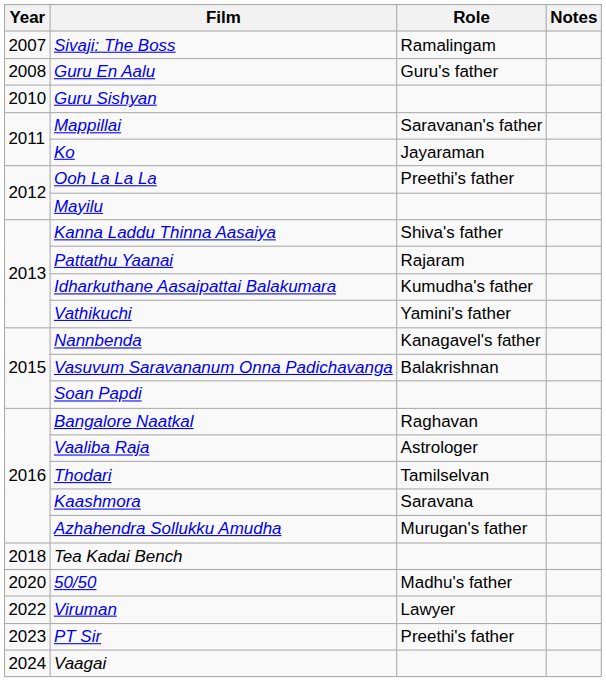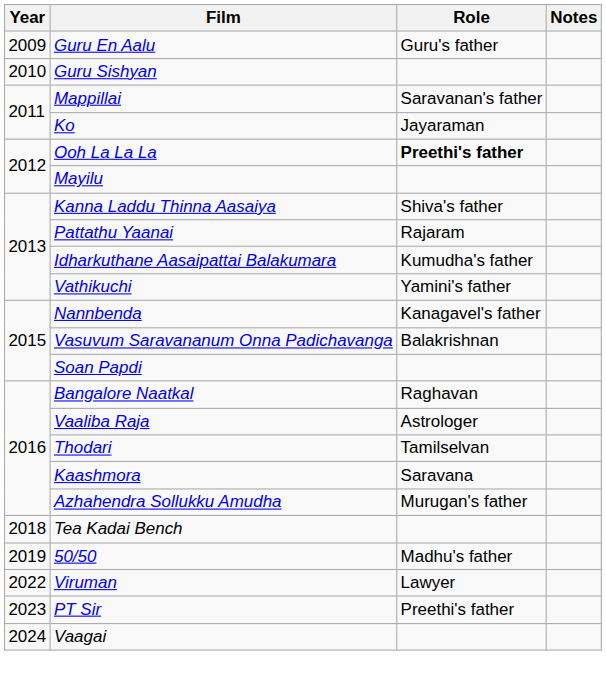 <table class="wikitable sortable">
 <tr>
 <th>Year</th>
 <th>Film</th>
 <th>Role</th>
 <th>Notes</th>
 </tr>
 <tr>
-<td>2007</td>
-<td><em><a href='#'>Sivaji: The Boss</a></em></td>
-<td>Ramalingam</td>
-<td></td>
-</tr>
-<tr>
-<td>2008</td>
+<td>2009</td>
 <td><em><a href='#'>Guru En Aalu</a></em></td>
 <td>Guru's father</td>
 <td></td>
 </tr>
 <tr>
 <td>2010</td>
 <td><em><a href='#'>Guru Sishyan</a></em></td>
 <td></td>
 <td></td>
 </tr>
 <tr>
 <td rowspan="2">2011</td>
 <td><em><a href='#'>Mappillai</a></em></td>
 <td>Saravanan's father</td>
 <td></td>
 </tr>
 <tr>
 <td><em><a href='#'>Ko</a></em></td>
 <td>Jayaraman</td>
 <td></td>
 </tr>
 <tr>
 <td rowspan="2">2012</td>
 <td><em><a href='#'>Ooh La La La</a></em></td>
-<td>Preethi's father</td>
+<td><strong>Preethi's father</strong></td>
 <td></td>
 </tr>
 <tr>
 <td><em><a href='#'>Mayilu</a></em></td>
 <td></td>
 <td></td>
 </tr>
 <tr>
 <td rowspan="4">2013</td>
 <td><em><a href='#'>Kanna Laddu Thinna Aasaiya</a></em></td>
 <td>Shiva's father</td>
 <td></td>
 </tr>
 <tr>
 <td><em><a href='#'>Pattathu Yaanai</a></em></td>
 <td>Rajaram</td>
 <td></td>
 </tr>
 <tr>
 <td><em><a href='#'>Idharkuthane Aasaipattai Balakumara</a></em></td>
 <td>Kumudha's father</td>
 <td></td>
 </tr>
 <tr>
 <td><em><a href='#'>Vathikuchi</a></em></td>
 <td>Yamini's father</td>
 <td></td>
 </tr>
 <tr>
 <td rowspan="3">2015</td>
 <td><em><a href='#'>Nannbenda</a></em></td>
 <td>Kanagavel's father</td>
 <td></td>
 </tr>
 <tr>
 <td><em><a href='#'>Vasuvum Saravananum Onna Padichavanga</a></em></td>
 <td>Balakrishnan</td>
 <td></td>
 </tr>
 <tr>
 <td><em><a href='#'>Soan Papdi</a></em></td>
 <td></td>
 <td></td>
 </tr>
 <tr>
 <td rowspan="5">2016</td>
 <td><em><a href='#'>Bangalore Naatkal</a></em></td>
 <td>Raghavan</td>
 <td></td>
 </tr>
 <tr>
 <td><em><a href='#'>Vaaliba Raja</a></em></td>
 <td>Astrologer</td>
 <td></td>
 </tr>
 <tr>
 <td><em><a href='#'>Thodari</a></em></td>
 <td>Tamilselvan</td>
 <td></td>
 </tr>
 <tr>
 <td><em><a href='#'>Kaashmora</a></em></td>
 <td>Saravana</td>
 <td></td>
 </tr>
 <tr>
 <td><em><a href='#'>Azhahendra Sollukku Amudha</a></em></td>
 <td>Murugan's father</td>
 <td></td>
 </tr>
 <tr>
 <td>2018</td>
 <td><em>Tea Kadai Bench</em></td>
 <td></td>
 <td></td>
 </tr>
 <tr>
-<td>2020</td>
+<td>2019</td>
 <td><em><a href='#'>50/50</a></em></td>
 <td>Madhu's father</td>
 <td></td>
 </tr>
 <tr>
 <td>2022</td>
 <td><em><a href='#'>Viruman</a></em></td>
 <td>Lawyer</td>
 <td></td>
 </tr>
 <tr>
 <td>2023</td>
 <td><em><a href='#'>PT Sir</a></em></td>
 <td>Preethi's father</td>
 <td></td>
 </tr>
 <tr>
 <td>2024</td>
 <td><em>Vaagai</em></td>
 <td></td>
 <td></td>
 </tr>
 </table>
